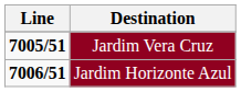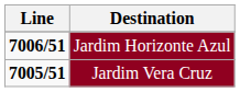 <table class="wikitable">
 <tr>
 <th align="center">Line</th>
 <th align="center">Destination</th>
 </tr>
 <tr>
 </tr>
 <tr>
-<td align="center"><strong>7005/51</strong></td>
-<td align="center" bgcolor="#900020" style="color:white">Jardim Vera Cruz</td>
+<td align="center"><strong>7006/51</strong></td>
+<td align="center" bgcolor="#900020" style="color:white">Jardim Horizonte Azul</td>
 </tr>
 <tr>
 </tr>
 <tr>
-<td align="center"><strong>7006/51</strong></td>
-<td align="center" bgcolor="#900020" style="color:white">Jardim Horizonte Azul</td>
+<td align="center"><strong>7005/51</strong></td>
+<td align="center" bgcolor="#900020" style="color:white">Jardim Vera Cruz</td>
 </tr>
 </table>
